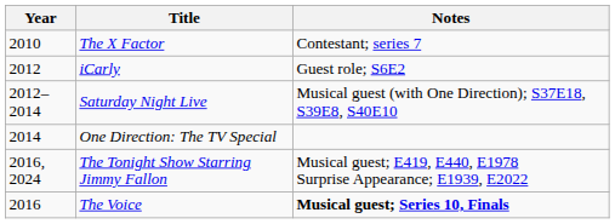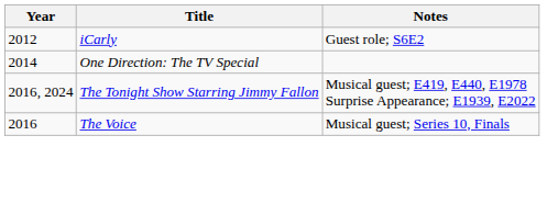 <table class="wikitable">
 <tr>
 <th>Year</th>
 <th>Title</th>
 <th>Notes</th>
 </tr>
 <tr>
-<td>2010</td>
-<td><em><a href='#'>The X Factor</a></em></td>
-<td>Contestant; <a href='#'>series 7</a></td>
-</tr>
-<tr>
 <td>2012</td>
 <td><em><a href='#'>iCarly</a></em></td>
 <td>Guest role; <a href='#'>S6E2</a></td>
-</tr>
-<tr>
-<td>2012–2014</td>
-<td><em><a href='#'>Saturday Night Live</a></em></td>
-<td>Musical guest (with One Direction); <a href='#'>S37E18</a>, <a href='#'>S39E8</a>, <a href='#'>S40E10</a></td>
 </tr>
 <tr>
 <td>2014</td>
 <td><em>One Direction: The TV Special</em></td>
 <td></td>
 </tr>
 <tr>
 <td>2016, 2024</td>
 <td><em><a href='#'>The Tonight Show Starring Jimmy Fallon</a></em></td>
 <td>Musical guest; <a href='#'>E419</a>, <a href='#'>E440</a>, <a href='#'>E1978</a><br> Surprise Appearance; <a href='#'>E1939</a>, <a href='#'>E2022</a></td>
 </tr>
 <tr>
 <td>2016</td>
 <td><em><a href='#'>The Voice</a></em></td>
-<td><strong>Musical guest; <a href='#'>Series 10, Finals</a></strong></td>
+<td>Musical guest; <a href='#'>Series 10, Finals</a></td>
 </tr>
 </table>
